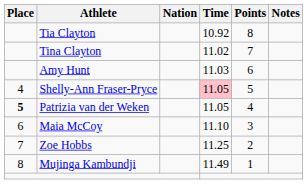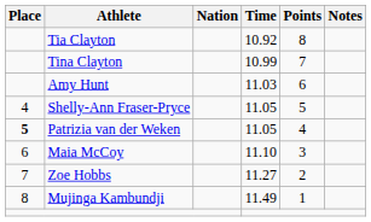 <table class="wikitable mw-datatable sortable" style="text-align:center;">
 <tr>
 <th scope="col">Place</th>
 <th scope="col">Athlete</th>
 <th scope="col">Nation</th>
 <th scope="col">Time</th>
 <th scope="col">Points</th>
 <th scope="col">Notes</th>
 </tr>
 <tr>
 <td></td>
 <td align="left"><a href='#'>Tia Clayton</a></td>
 <td align="left"></td>
 <td>10.92</td>
 <td>8</td>
 <td></td>
 </tr>
 <tr>
 <td></td>
 <td align="left"><a href='#'>Tina Clayton</a></td>
 <td align="left"></td>
-<td>11.02</td>
+<td>10.99</td>
 <td>7</td>
 <td></td>
 </tr>
 <tr>
 <td></td>
 <td align="left"><a href='#'>Amy Hunt</a></td>
 <td align="left"></td>
 <td>11.03</td>
 <td>6</td>
 <td></td>
 </tr>
 <tr>
 <td>4</td>
 <td align="left"><a href='#'>Shelly-Ann Fraser-Pryce</a></td>
 <td align="left"></td>
-<td style="background: pink;">11.05</td>
+<td>11.05</td>
 <td>5</td>
 <td></td>
 </tr>
 <tr>
 <td><strong>5</strong></td>
 <td align="left"><a href='#'>Patrizia van der Weken</a></td>
 <td align="left"></td>
 <td>11.05</td>
 <td>4</td>
 <td></td>
 </tr>
 <tr>
 <td>6</td>
 <td align="left"><a href='#'>Maia McCoy</a></td>
 <td align="left"></td>
 <td>11.10</td>
 <td>3</td>
 <td></td>
 </tr>
 <tr>
 <td>7</td>
 <td align="left"><a href='#'>Zoe Hobbs</a></td>
 <td align="left"></td>
-<td>11.25</td>
+<td>11.27</td>
 <td>2</td>
 <td></td>
 </tr>
 <tr>
 <td>8</td>
 <td align="left"><a href='#'>Mujinga Kambundji</a></td>
 <td align="left"></td>
 <td>11.49</td>
 <td>1</td>
 <td></td>
 </tr>
 <tr class="sortbottom">
 <td colspan="3"></td>
 <td colspan="3"></td>
 </tr>
 </table>
